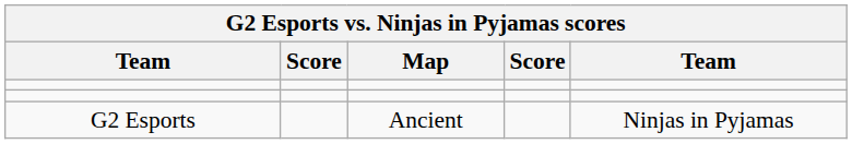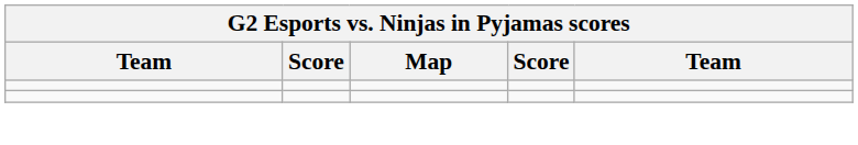 <table class="wikitable" style="text-align: center;">
 <tr>
 <th colspan=5>G2 Esports vs. Ninjas in Pyjamas scores</th>
 </tr>
 <tr>
 <th width="181px">Team</th>
 <th width="20px">Score</th>
 <th width="100px">Map</th>
 <th width="20px">Score</th>
 <th width="181px">Team</th>
 </tr>
 <tr>
 <td></td>
 <td></td>
 <td></td>
 <td></td>
 <td></td>
 </tr>
 <tr>
 <td></td>
 <td></td>
 <td></td>
 <td></td>
 <td></td>
 </tr>
-<tr>
-<td>G2 Esports</td>
-<td></td>
-<td>Ancient</td>
-<td></td>
-<td>Ninjas in Pyjamas</td>
-</tr>
 </table>
